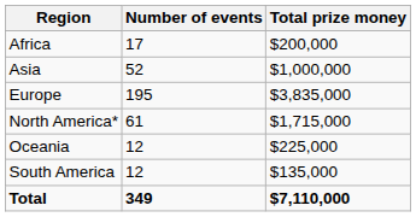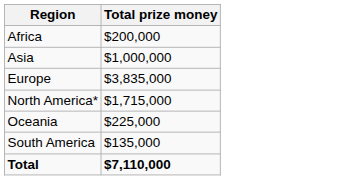 <table class="wikitable">
 <tr>
 <th>Region</th>
-<th>Number of events</th>
 <th>Total prize money</th>
 </tr>
 <tr>
 <td>Africa</td>
-<td>17</td>
 <td>$200,000</td>
 </tr>
 <tr>
 <td>Asia</td>
-<td>52</td>
 <td>$1,000,000</td>
 </tr>
 <tr>
 <td>Europe</td>
-<td>195</td>
 <td>$3,835,000</td>
 </tr>
 <tr>
 <td>North America*</td>
-<td>61</td>
 <td>$1,715,000</td>
 </tr>
 <tr>
 <td>Oceania</td>
-<td>12</td>
 <td>$225,000</td>
 </tr>
 <tr>
 <td>South America</td>
-<td>12</td>
 <td>$135,000</td>
 </tr>
 <tr>
 <td><strong>Total</strong></td>
-<td><strong>349</strong></td>
 <td><strong>$7,110,000</strong></td>
 </tr>
 </table>
